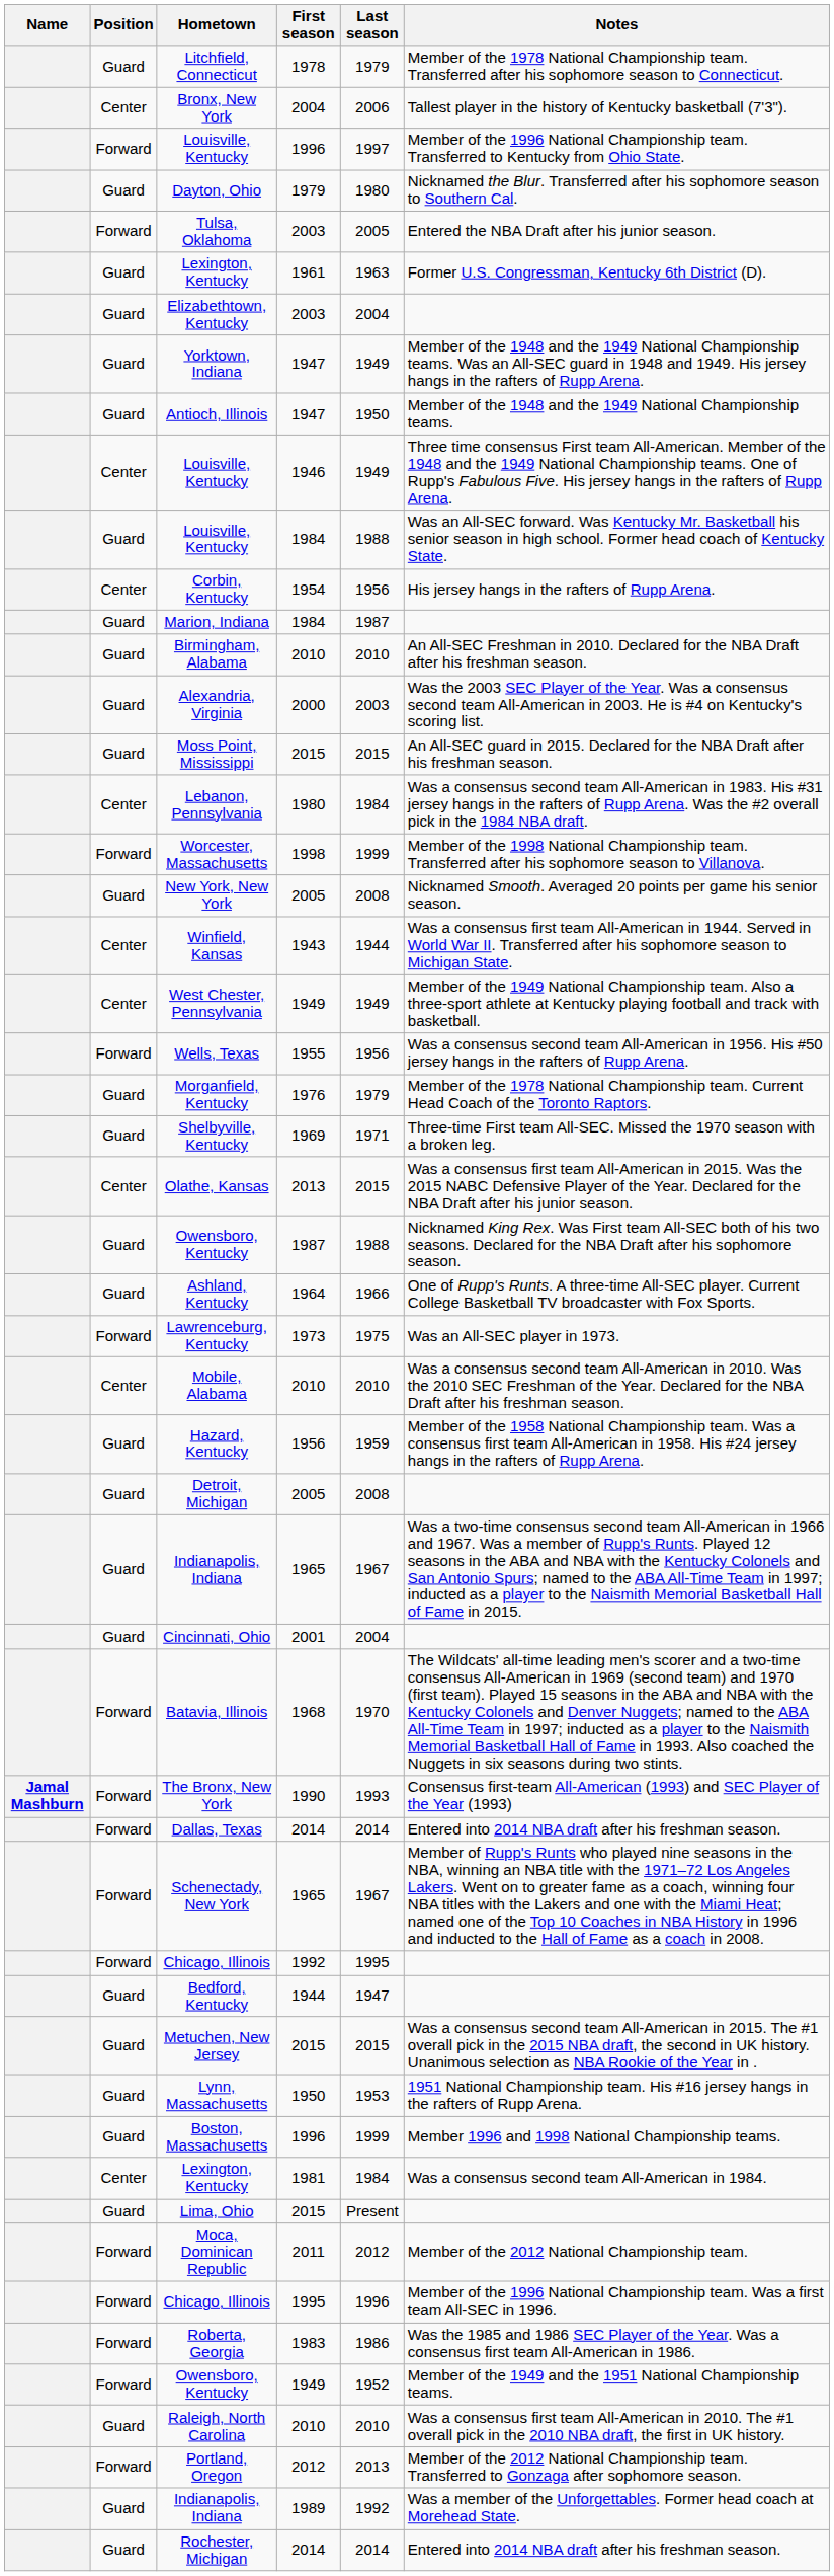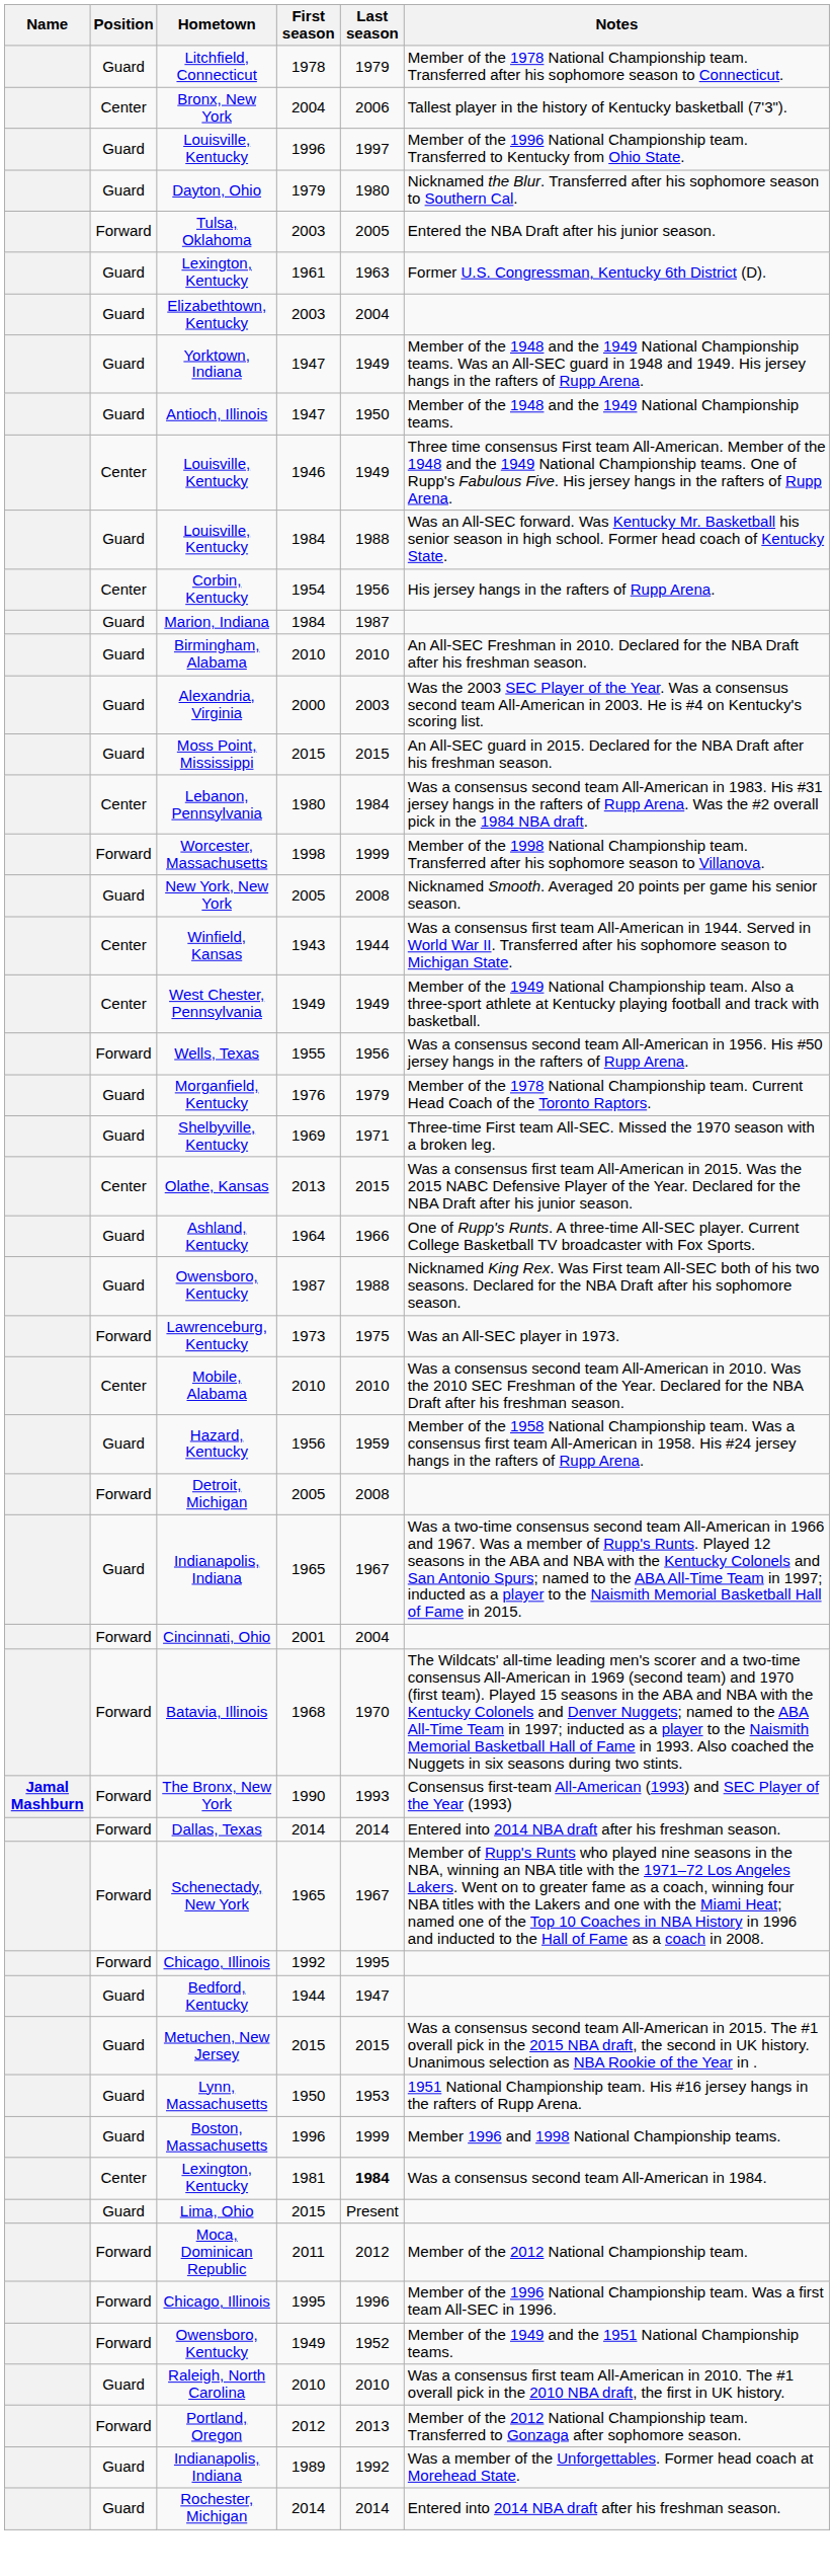 <table class="wikitable sortable" style="text-align:center">
 <tr>
 <th scope="col">Name</th>
 <th scope="col">Position</th>
 <th scope="col">Hometown</th>
 <th scope="col">First season</th>
 <th scope="col">Last season</th>
 <th scope="col" class="unsortable">Notes</th>
 </tr>
 <tr>
 <th scope="row"></th>
 <td align="center">Guard</td>
 <td align="center"><a href='#'>Litchfield, Connecticut</a></td>
 <td align="center">1978</td>
 <td align="center">1979</td>
 <td align="left">Member of the <a href='#'>1978</a> National Championship team.  Transferred after his sophomore season to <a href='#'>Connecticut</a>.</td>
 </tr>
 <tr>
 <th scope="row"></th>
 <td align="center">Center</td>
 <td align="center"><a href='#'>Bronx, New York</a></td>
 <td align="center">2004</td>
 <td align="center">2006</td>
 <td align="left">Tallest player in the history of Kentucky basketball (7'3").</td>
 </tr>
 <tr>
 <th scope="row"></th>
-<td align="center">Forward</td>
+<td align="center">Guard</td>
 <td align="center"><a href='#'>Louisville, Kentucky</a></td>
 <td align="center">1996</td>
 <td align="center">1997</td>
 <td align="left">Member of the <a href='#'>1996</a> National Championship team.  Transferred to Kentucky from <a href='#'>Ohio State</a>.</td>
 </tr>
 <tr>
 <th scope="row"></th>
 <td align="center">Guard</td>
 <td align="center"><a href='#'>Dayton, Ohio</a></td>
 <td align="center">1979</td>
 <td align="center">1980</td>
 <td align="left">Nicknamed <em>the Blur</em>.  Transferred after his sophomore season to <a href='#'>Southern Cal</a>.</td>
 </tr>
 <tr>
 <th scope="row"></th>
 <td align="center">Forward</td>
 <td align="center"><a href='#'>Tulsa, Oklahoma</a></td>
 <td align="center">2003</td>
 <td align="center">2005</td>
 <td align="left">Entered the NBA Draft after his junior season.</td>
 </tr>
 <tr>
 <th scope="row"></th>
 <td align="center">Guard</td>
 <td align="center"><a href='#'>Lexington, Kentucky</a></td>
 <td align="center">1961</td>
 <td align="center">1963</td>
 <td align="left">Former <a href='#'>U.S. Congressman, Kentucky 6th District</a> (D).</td>
 </tr>
 <tr>
 <th scope="row"></th>
 <td align="center">Guard</td>
 <td align="center"><a href='#'>Elizabethtown, Kentucky</a></td>
 <td align="center">2003</td>
 <td align="center">2004</td>
 <td align="left"></td>
 </tr>
 <tr>
 <th scope="row"></th>
 <td align="center">Guard</td>
 <td align="center"><a href='#'>Yorktown, Indiana</a></td>
 <td align="center">1947</td>
 <td align="center">1949</td>
 <td align="left">Member of the <a href='#'>1948</a> and the <a href='#'>1949</a> National Championship teams.  Was an All-SEC guard in 1948 and 1949.  His jersey hangs in the rafters of <a href='#'>Rupp Arena</a>.</td>
 </tr>
 <tr>
 <th scope="row"></th>
 <td align="center">Guard</td>
 <td align="center"><a href='#'>Antioch, Illinois</a></td>
 <td align="center">1947</td>
 <td align="center">1950</td>
 <td align="left">Member of the <a href='#'>1948</a> and the <a href='#'>1949</a> National Championship teams.</td>
 </tr>
 <tr>
 <th scope="row"></th>
 <td align="center">Center</td>
 <td align="center"><a href='#'>Louisville, Kentucky</a></td>
 <td align="center">1946</td>
 <td align="center">1949</td>
 <td align="left">Three time consensus First team All-American. Member of the <a href='#'>1948</a> and the <a href='#'>1949</a> National Championship teams.  One of Rupp's <em>Fabulous Five</em>.  His jersey hangs in the rafters of <a href='#'>Rupp Arena</a>.</td>
 </tr>
 <tr>
 <th scope="row"></th>
 <td align="center">Guard</td>
 <td align="center"><a href='#'>Louisville, Kentucky</a></td>
 <td align="center">1984</td>
 <td align="center">1988</td>
 <td align="left">Was an All-SEC forward. Was <a href='#'>Kentucky Mr. Basketball</a> his senior season in high school.  Former head coach of <a href='#'>Kentucky State</a>.</td>
 </tr>
 <tr>
 <th scope="row"></th>
 <td align="center">Center</td>
 <td align="center"><a href='#'>Corbin, Kentucky</a></td>
 <td align="center">1954</td>
 <td align="center">1956</td>
 <td align="left">His jersey hangs in the rafters of <a href='#'>Rupp Arena</a>.</td>
 </tr>
 <tr>
 <th scope="row"></th>
 <td align="center">Guard</td>
 <td align="center"><a href='#'>Marion, Indiana</a></td>
 <td align="center">1984</td>
 <td align="center">1987</td>
 <td align="left"></td>
 </tr>
 <tr>
 <th scope="row"></th>
 <td align="center">Guard</td>
 <td align="center"><a href='#'>Birmingham, Alabama</a></td>
 <td align="center">2010</td>
 <td align="center">2010</td>
 <td align="left">An All-SEC Freshman in 2010.  Declared for the NBA Draft after his freshman season.</td>
 </tr>
 <tr>
 <th scope="row"></th>
 <td align="center">Guard</td>
 <td align="center"><a href='#'>Alexandria, Virginia</a></td>
 <td align="center">2000</td>
 <td align="center">2003</td>
 <td align="left">Was the 2003 <a href='#'>SEC Player of the Year</a>. Was a consensus second team All-American in 2003. He is #4 on Kentucky's scoring list.</td>
 </tr>
 <tr>
 <th scope="row"></th>
 <td align="center">Guard</td>
 <td align="center"><a href='#'>Moss Point, Mississippi</a></td>
 <td align="center">2015</td>
 <td align="center">2015</td>
 <td align="left">An All-SEC guard in 2015.  Declared for the NBA Draft after his freshman season.</td>
 </tr>
 <tr>
 <th scope="row"></th>
 <td align="center">Center</td>
 <td align="center"><a href='#'>Lebanon, Pennsylvania</a></td>
 <td align="center">1980</td>
 <td align="center">1984</td>
 <td align="left">Was a consensus second team All-American in 1983.  His #31 jersey hangs in the rafters of <a href='#'>Rupp Arena</a>.  Was the #2 overall pick in the <a href='#'>1984 NBA draft</a>.</td>
 </tr>
 <tr>
 <th scope="row"></th>
 <td align="center">Forward</td>
 <td align="center"><a href='#'>Worcester, Massachusetts</a></td>
 <td align="center">1998</td>
 <td align="center">1999</td>
 <td align="left">Member of the <a href='#'>1998</a> National Championship team.  Transferred after his sophomore season to <a href='#'>Villanova</a>.</td>
 </tr>
 <tr>
 <th scope="row"></th>
 <td align="center">Guard</td>
 <td align="center"><a href='#'>New York, New York</a></td>
 <td align="center">2005</td>
 <td align="center">2008</td>
 <td align="left">Nicknamed <em>Smooth</em>.  Averaged 20 points per game his senior season.</td>
 </tr>
 <tr>
 <th scope="row"></th>
 <td align="center">Center</td>
 <td align="center"><a href='#'>Winfield, Kansas</a></td>
 <td align="center">1943</td>
 <td align="center">1944</td>
 <td align="left">Was a consensus first team All-American in 1944.  Served in <a href='#'>World War II</a>.  Transferred after his sophomore season to <a href='#'>Michigan State</a>.</td>
 </tr>
 <tr>
 <th scope="row"></th>
 <td align="center">Center</td>
 <td align="center"><a href='#'>West Chester, Pennsylvania</a></td>
 <td align="center">1949</td>
 <td align="center">1949</td>
 <td align="left">Member of the <a href='#'>1949</a> National Championship team.  Also a three-sport athlete at Kentucky playing football and track with basketball.</td>
 </tr>
 <tr>
 <th scope="row"></th>
 <td align="center">Forward</td>
 <td align="center"><a href='#'>Wells, Texas</a></td>
 <td align="center">1955</td>
 <td align="center">1956</td>
 <td align="left">Was a consensus second team All-American in 1956.  His #50 jersey hangs in the rafters of <a href='#'>Rupp Arena</a>.</td>
 </tr>
 <tr>
 <th scope="row"></th>
 <td align="center">Guard</td>
 <td align="center"><a href='#'>Morganfield, Kentucky</a></td>
 <td align="center">1976</td>
 <td align="center">1979</td>
 <td align="left">Member of the <a href='#'>1978</a> National Championship team.  Current Head Coach of the <a href='#'>Toronto Raptors</a>.</td>
 </tr>
 <tr>
 <th scope="row"></th>
 <td align="center">Guard</td>
 <td align="center"><a href='#'>Shelbyville, Kentucky</a></td>
 <td align="center">1969</td>
 <td align="center">1971</td>
 <td align="left">Three-time First team All-SEC.  Missed the 1970 season with a broken leg.</td>
 </tr>
 <tr>
 <th scope="row"></th>
 <td align="center">Center</td>
 <td align="center"><a href='#'>Olathe, Kansas</a></td>
 <td align="center">2013</td>
 <td align="center">2015</td>
 <td align="left">Was a consensus first team All-American in 2015.  Was the 2015 NABC Defensive Player of the Year.  Declared for the NBA Draft after his junior season.</td>
 </tr>
 <tr>
 <th scope="row"></th>
 <td align="center">Guard</td>
+<td align="center"><a href='#'>Ashland, Kentucky</a></td>
+<td align="center">1964</td>
+<td align="center">1966</td>
+<td align="left">One of <em>Rupp's Runts</em>.  A three-time All-SEC player. Current College Basketball TV broadcaster with Fox Sports.</td>
+</tr>
+<tr>
+<th scope="row"></th>
+<td align="center">Guard</td>
 <td align="center"><a href='#'>Owensboro, Kentucky</a></td>
 <td align="center">1987</td>
 <td align="center">1988</td>
 <td align="left">Nicknamed <em>King Rex</em>. Was First team All-SEC both of his two seasons. Declared for the NBA Draft after his sophomore season.</td>
-</tr>
-<tr>
-<th scope="row"></th>
-<td align="center">Guard</td>
-<td align="center"><a href='#'>Ashland, Kentucky</a></td>
-<td align="center">1964</td>
-<td align="center">1966</td>
-<td align="left">One of <em>Rupp's Runts</em>.  A three-time All-SEC player. Current College Basketball TV broadcaster with Fox Sports.</td>
 </tr>
 <tr>
 <th scope="row"></th>
 <td align="center">Forward</td>
 <td align="center"><a href='#'>Lawrenceburg, Kentucky</a></td>
 <td align="center">1973</td>
 <td align="center">1975</td>
 <td align="left">Was an All-SEC player in 1973.</td>
 </tr>
 <tr>
 <th scope="row"></th>
 <td align="center">Center</td>
 <td align="center"><a href='#'>Mobile, Alabama</a></td>
 <td align="center">2010</td>
 <td align="center">2010</td>
 <td align="left">Was a consensus second team All-American in 2010.  Was the 2010 SEC Freshman of the Year.  Declared for the NBA Draft after his freshman season.</td>
 </tr>
 <tr>
 <th scope="row"></th>
 <td align="center">Guard</td>
 <td align="center"><a href='#'>Hazard, Kentucky</a></td>
 <td align="center">1956</td>
 <td align="center">1959</td>
 <td align="left">Member of the <a href='#'>1958</a> National Championship team. Was a consensus first team All-American in 1958. His #24 jersey hangs in the rafters of <a href='#'>Rupp Arena</a>.</td>
 </tr>
 <tr>
 <th scope="row"></th>
-<td align="center">Guard</td>
+<td align="center">Forward</td>
 <td align="center"><a href='#'>Detroit, Michigan</a></td>
 <td align="center">2005</td>
 <td align="center">2008</td>
 <td align="left"></td>
 </tr>
 <tr>
 <th scope="row"></th>
 <td align="center">Guard</td>
 <td align="center"><a href='#'>Indianapolis, Indiana</a></td>
 <td align="center">1965</td>
 <td align="center">1967</td>
 <td align="left">Was a two-time consensus second team All-American in 1966 and 1967.  Was a member of <a href='#'>Rupp's Runts</a>. Played 12 seasons in the ABA and NBA with the <a href='#'>Kentucky Colonels</a> and <a href='#'>San Antonio Spurs</a>; named to the <a href='#'>ABA All-Time Team</a> in 1997; inducted as a <a href='#'>player</a> to the <a href='#'>Naismith Memorial Basketball Hall of Fame</a> in 2015.</td>
 </tr>
 <tr>
 <th scope="row"></th>
-<td align="center">Guard</td>
+<td align="center">Forward</td>
 <td align="center"><a href='#'>Cincinnati, Ohio</a></td>
 <td align="center">2001</td>
 <td align="center">2004</td>
 <td align="left"></td>
 </tr>
 <tr>
 <th scope="row"></th>
 <td align="center">Forward</td>
 <td align="center"><a href='#'>Batavia, Illinois</a></td>
 <td align="center">1968</td>
 <td align="center">1970</td>
 <td align="left">The Wildcats' all-time leading men's scorer and a two-time consensus All-American in 1969 (second team) and 1970 (first team). Played 15 seasons in the ABA and NBA with the <a href='#'>Kentucky Colonels</a> and <a href='#'>Denver Nuggets</a>; named to the <a href='#'>ABA All-Time Team</a> in 1997; inducted as a <a href='#'>player</a> to the <a href='#'>Naismith Memorial Basketball Hall of Fame</a> in 1993. Also coached the Nuggets in six seasons during two stints.</td>
 </tr>
 <tr>
 <th><a href='#'>Jamal Mashburn</a></th>
 <td>Forward</td>
 <td><a href='#'>The Bronx, New York</a></td>
 <td>1990</td>
 <td>1993</td>
 <td align="left">Consensus first-team <a href='#'>All-American</a> (<a href='#'>1993</a>) and <a href='#'>SEC Player of the Year</a> (1993)</td>
 </tr>
 <tr>
 <th scope="row"></th>
 <td align="center">Forward</td>
 <td align="center"><a href='#'>Dallas, Texas</a></td>
 <td align="center">2014</td>
 <td align="center">2014</td>
 <td align="left">Entered into <a href='#'>2014 NBA draft</a> after his freshman season.</td>
 </tr>
 <tr>
 <th scope="row"></th>
 <td align="center">Forward</td>
 <td align="center"><a href='#'>Schenectady, New York</a></td>
 <td align="center">1965</td>
 <td align="center">1967</td>
 <td align="left">Member of <a href='#'>Rupp's Runts</a> who played nine seasons in the NBA, winning an NBA title with the <a href='#'>1971–72 Los Angeles Lakers</a>. Went on to greater fame as a coach, winning four NBA titles with the Lakers and one with the <a href='#'>Miami Heat</a>; named one of the <a href='#'>Top 10 Coaches in NBA History</a> in 1996 and inducted to the <a href='#'>Hall of Fame</a> as a <a href='#'>coach</a> in 2008.</td>
 </tr>
 <tr>
 <th scope="row"></th>
 <td align="center">Forward</td>
 <td align="center"><a href='#'>Chicago, Illinois</a></td>
 <td align="center">1992</td>
 <td align="center">1995</td>
 <td align="left"></td>
 </tr>
 <tr>
 <th scope="row"></th>
 <td align="center">Guard</td>
 <td align="center"><a href='#'>Bedford, Kentucky</a></td>
 <td align="center">1944</td>
 <td align="center">1947</td>
 <td align="left"></td>
 </tr>
 <tr>
 <th scope="row"></th>
 <td align="center">Guard</td>
 <td align="center"><a href='#'>Metuchen, New Jersey</a></td>
 <td align="center">2015</td>
 <td align="center">2015</td>
 <td align="left">Was a consensus second team All-American in 2015. The #1 overall pick in the <a href='#'>2015 NBA draft</a>, the second in UK history. Unanimous selection as <a href='#'>NBA Rookie of the Year</a> in .</td>
 </tr>
 <tr>
 <th scope="row"></th>
 <td align="center">Guard</td>
 <td align="center"><a href='#'>Lynn, Massachusetts</a></td>
 <td align="center">1950</td>
 <td align="center">1953</td>
 <td align="left"><a href='#'>1951</a> National Championship team.  His #16 jersey hangs in the rafters of Rupp Arena.</td>
 </tr>
 <tr>
 <th scope="row"></th>
 <td align="center">Guard</td>
 <td align="center"><a href='#'>Boston, Massachusetts</a></td>
 <td align="center">1996</td>
 <td align="center">1999</td>
 <td align="left">Member <a href='#'>1996</a> and <a href='#'>1998</a> National Championship teams.</td>
 </tr>
 <tr>
 <th scope="row"></th>
 <td align="center">Center</td>
 <td align="center"><a href='#'>Lexington, Kentucky</a></td>
 <td align="center">1981</td>
-<td align="center">1984</td>
+<td align="center"><strong>1984</strong></td>
 <td align="left">Was a consensus second team All-American in 1984.</td>
 </tr>
 <tr>
 <th scope="row"></th>
 <td align="center">Guard</td>
 <td align="center"><a href='#'>Lima, Ohio</a></td>
 <td align="center">2015</td>
 <td align="center">Present</td>
 <td align="left"></td>
 </tr>
 <tr>
 <th scope="row"></th>
 <td align="center">Forward</td>
 <td align="center"><a href='#'>Moca, Dominican Republic</a></td>
 <td align="center">2011</td>
 <td align="center">2012</td>
 <td align="left">Member of the <a href='#'>2012</a> National Championship team.</td>
 </tr>
 <tr>
 <th scope="row"></th>
 <td align="center">Forward</td>
 <td align="center"><a href='#'>Chicago, Illinois</a></td>
 <td align="center">1995</td>
 <td align="center">1996</td>
 <td align="left">Member of the <a href='#'>1996</a> National Championship team. Was a first team All-SEC in 1996.</td>
-</tr>
-<tr>
-<th scope="row"></th>
-<td align="center">Forward</td>
-<td align="center"><a href='#'>Roberta, Georgia</a></td>
-<td align="center">1983</td>
-<td align="center">1986</td>
-<td align="left">Was the 1985 and 1986 <a href='#'>SEC Player of the Year</a>. Was a consensus first team All-American in 1986.</td>
 </tr>
 <tr>
 <th scope="row"></th>
 <td align="center">Forward</td>
 <td align="center"><a href='#'>Owensboro, Kentucky</a></td>
 <td align="center">1949</td>
 <td align="center">1952</td>
 <td align="left">Member of the <a href='#'>1949</a> and the <a href='#'>1951</a> National Championship teams.</td>
 </tr>
 <tr>
 <th scope="row"></th>
 <td align="center">Guard</td>
 <td align="center"><a href='#'>Raleigh, North Carolina</a></td>
 <td align="center">2010</td>
 <td align="center">2010</td>
 <td align="left">Was a consensus first team All-American in 2010.  The #1 overall pick in the <a href='#'>2010 NBA draft</a>, the first in UK history.</td>
 </tr>
 <tr>
 <th scope="row"></th>
 <td align="center">Forward</td>
 <td align="center"><a href='#'>Portland, Oregon</a></td>
 <td align="center">2012</td>
 <td align="center">2013</td>
 <td align="left">Member of the <a href='#'>2012</a> National Championship team.  Transferred to <a href='#'>Gonzaga</a> after sophomore season.</td>
 </tr>
 <tr>
 <th scope="row"></th>
 <td align="center">Guard</td>
 <td align="center"><a href='#'>Indianapolis, Indiana</a></td>
 <td align="center">1989</td>
 <td align="center">1992</td>
 <td align="left">Was a member of the <a href='#'>Unforgettables</a>. Former head coach at <a href='#'>Morehead State</a>.</td>
 </tr>
 <tr>
 <th scope="row"></th>
 <td align="center">Guard</td>
 <td align="center"><a href='#'>Rochester, Michigan</a></td>
 <td align="center">2014</td>
 <td align="center">2014</td>
 <td align="left">Entered into <a href='#'>2014 NBA draft</a> after his freshman season.</td>
 </tr>
 </table>
